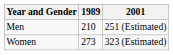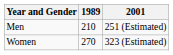 <table class="wikitable">
 <tr>
 <th>Year and Gender</th>
 <th>1989</th>
 <th>2001</th>
 </tr>
 <tr>
 <td>Men</td>
 <td>210</td>
 <td>251 (Estimated)</td>
 </tr>
 <tr>
 <td>Women</td>
-<td>273</td>
+<td>270</td>
 <td>323 (Estimated)</td>
 </tr>
 </table>
